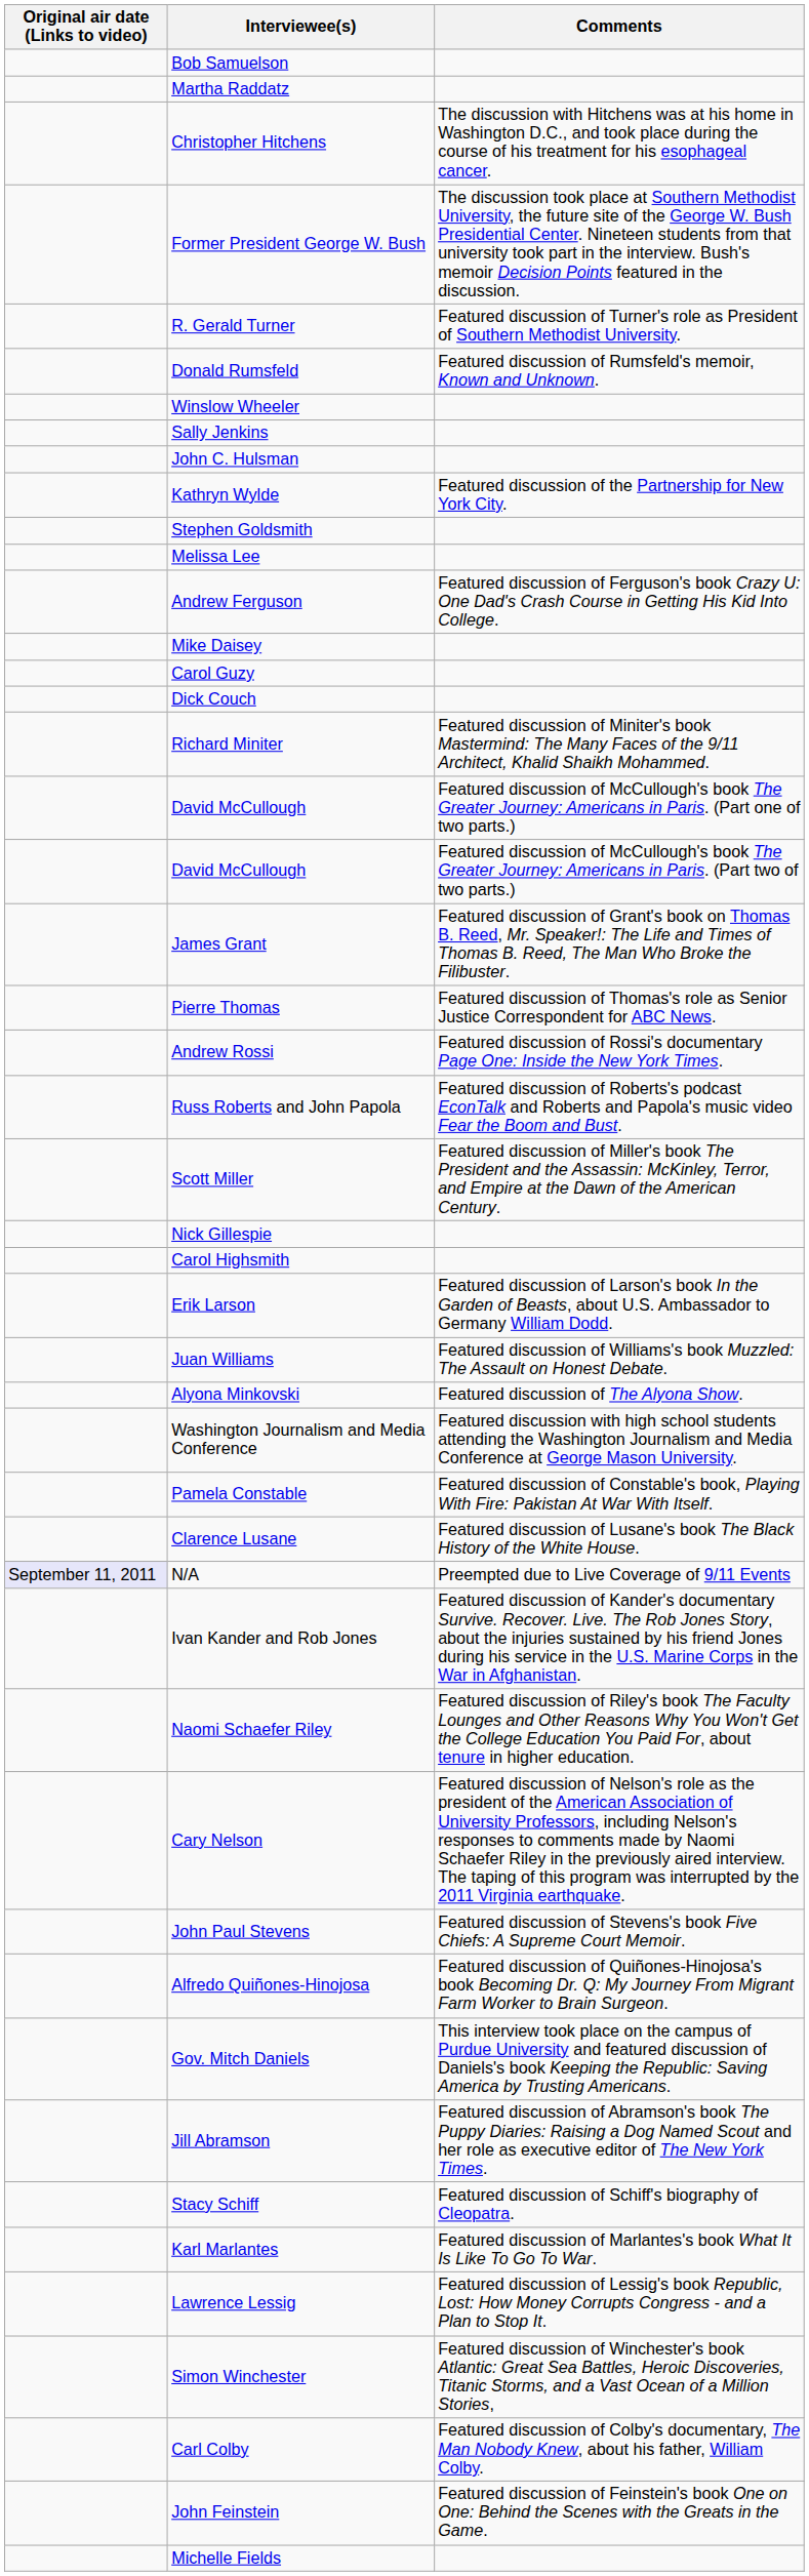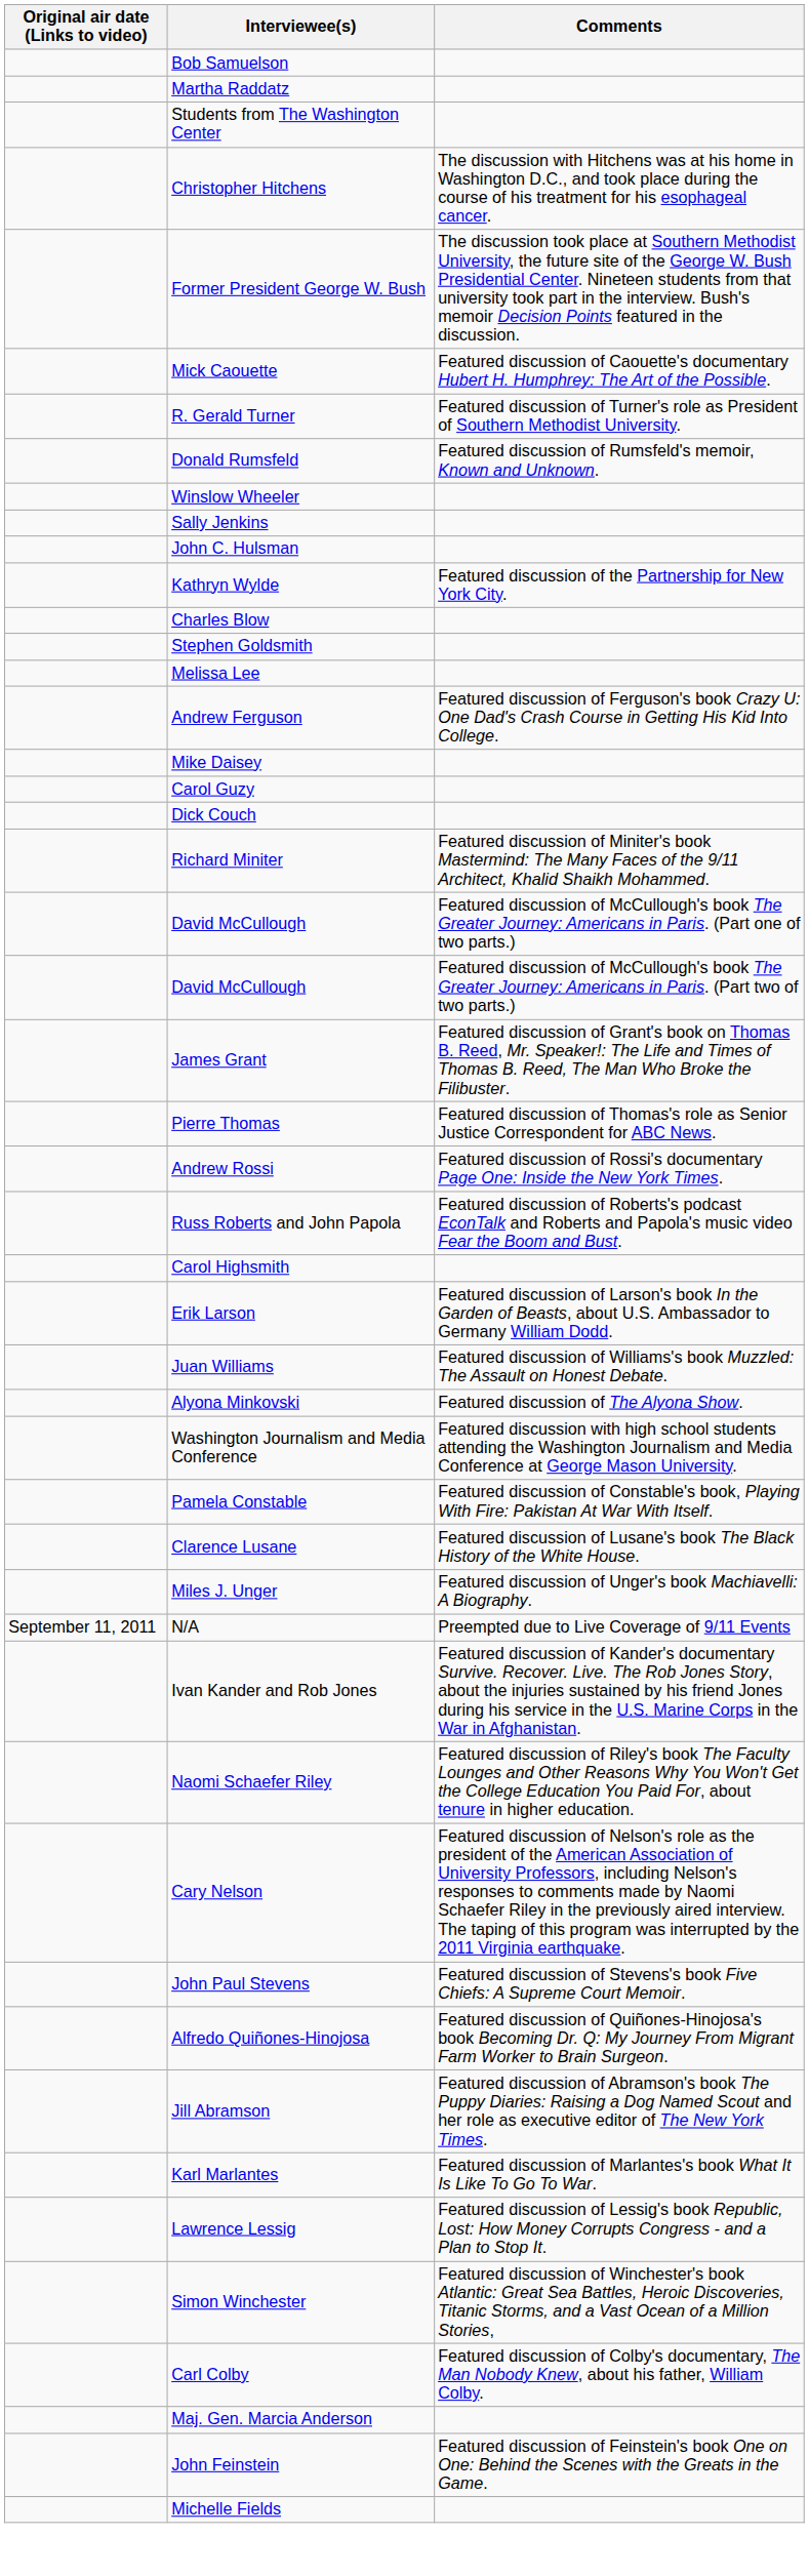 <table class="wikitable">
 <tr>
 <th width="150">Original air date<br>(Links to video)</th>
 <th width="250">Interviewee(s)</th>
 <th width="350">Comments</th>
 </tr>
 <tr>
 <td></td>
 <td><a href='#'>Bob Samuelson</a></td>
 <td></td>
 </tr>
 <tr>
 <td></td>
 <td><a href='#'>Martha Raddatz</a></td>
 <td></td>
 </tr>
 <tr>
 <td></td>
+<td>Students from <a href='#'>The Washington Center</a></td>
+<td></td>
+</tr>
+<tr>
+<td></td>
 <td><a href='#'>Christopher Hitchens</a></td>
 <td>The discussion with Hitchens was at his home in Washington D.C., and took place during the course of his treatment for his <a href='#'>esophageal cancer</a>.</td>
 </tr>
 <tr>
 <td></td>
 <td><a href='#'>Former President George W. Bush</a></td>
 <td>The discussion took place at <a href='#'>Southern Methodist University</a>, the future site of the <a href='#'>George W. Bush Presidential Center</a>. Nineteen students from that university took part in the interview. Bush's memoir <em><a href='#'>Decision Points</a></em> featured in the discussion.</td>
+</tr>
+<tr>
+<td></td>
+<td><a href='#'>Mick Caouette</a></td>
+<td>Featured discussion of Caouette's documentary <em><a href='#'>Hubert H. Humphrey: The Art of the Possible</a></em>.</td>
 </tr>
 <tr>
 <td></td>
 <td><a href='#'>R. Gerald Turner</a></td>
 <td>Featured discussion of Turner's role as President of <a href='#'>Southern Methodist University</a>.</td>
 </tr>
 <tr>
 <td></td>
 <td><a href='#'>Donald Rumsfeld</a></td>
 <td>Featured discussion of Rumsfeld's memoir, <em><a href='#'>Known and Unknown</a></em>.</td>
 </tr>
 <tr>
 <td></td>
 <td><a href='#'>Winslow Wheeler</a></td>
 <td></td>
 </tr>
 <tr>
 <td></td>
 <td><a href='#'>Sally Jenkins</a></td>
 <td></td>
 </tr>
 <tr>
 <td></td>
 <td><a href='#'>John C. Hulsman</a></td>
 <td></td>
 </tr>
 <tr>
 <td></td>
 <td><a href='#'>Kathryn Wylde</a></td>
 <td>Featured discussion of the <a href='#'>Partnership for New York City</a>.</td>
+</tr>
+<tr>
+<td></td>
+<td><a href='#'>Charles Blow</a></td>
+<td></td>
 </tr>
 <tr>
 <td></td>
 <td><a href='#'>Stephen Goldsmith</a></td>
 <td></td>
 </tr>
 <tr>
 <td></td>
 <td><a href='#'>Melissa Lee</a></td>
 <td></td>
 </tr>
 <tr>
 <td></td>
 <td><a href='#'>Andrew Ferguson</a></td>
 <td>Featured discussion of Ferguson's book <em>Crazy U: One Dad's Crash Course in Getting His Kid Into College</em>.</td>
 </tr>
 <tr>
 <td></td>
 <td><a href='#'>Mike Daisey</a></td>
 <td></td>
 </tr>
 <tr>
 <td></td>
 <td><a href='#'>Carol Guzy</a></td>
 <td></td>
 </tr>
 <tr>
 <td></td>
 <td><a href='#'>Dick Couch</a></td>
 <td></td>
 </tr>
 <tr>
 <td></td>
 <td><a href='#'>Richard Miniter</a></td>
 <td>Featured discussion of Miniter's book <em>Mastermind: The Many Faces of the 9/11 Architect, Khalid Shaikh Mohammed</em>.</td>
 </tr>
 <tr>
 <td></td>
 <td><a href='#'>David McCullough</a></td>
 <td>Featured discussion of McCullough's book <em><a href='#'>The Greater Journey: Americans in Paris</a></em>. (Part one of two parts.)</td>
 </tr>
 <tr>
 <td></td>
 <td><a href='#'>David McCullough</a></td>
 <td>Featured discussion of McCullough's book <em><a href='#'>The Greater Journey: Americans in Paris</a></em>. (Part two of two parts.)</td>
 </tr>
 <tr>
 <td></td>
 <td><a href='#'>James Grant</a></td>
 <td>Featured discussion of Grant's book on <a href='#'>Thomas B. Reed</a>, <em>Mr. Speaker!: The Life and Times of Thomas B. Reed, The Man Who Broke the Filibuster</em>.</td>
 </tr>
 <tr>
 <td></td>
 <td><a href='#'>Pierre Thomas</a></td>
 <td>Featured discussion of Thomas's role as Senior Justice Correspondent for <a href='#'>ABC News</a>.</td>
 </tr>
 <tr>
 <td></td>
 <td><a href='#'>Andrew Rossi</a></td>
 <td>Featured discussion of Rossi's documentary <em><a href='#'>Page One: Inside the New York Times</a></em>.</td>
 </tr>
 <tr>
 <td></td>
 <td><a href='#'>Russ Roberts</a> and John Papola</td>
 <td>Featured discussion of Roberts's podcast <em><a href='#'>EconTalk</a></em> and Roberts and Papola's music video <em><a href='#'>Fear the Boom and Bust</a></em>.</td>
 </tr>
 <tr>
 <td></td>
-<td><a href='#'>Scott Miller</a></td>
-<td>Featured discussion of Miller's book <em>The President and the Assassin: McKinley, Terror, and Empire at the Dawn of the American Century</em>.</td>
-</tr>
-<tr>
-<td></td>
-<td><a href='#'>Nick Gillespie</a></td>
-<td></td>
-</tr>
-<tr>
-<td></td>
 <td><a href='#'>Carol Highsmith</a></td>
 <td></td>
 </tr>
 <tr>
 <td></td>
 <td><a href='#'>Erik Larson</a></td>
 <td>Featured discussion of Larson's book <em>In the Garden of Beasts</em>, about U.S. Ambassador to Germany <a href='#'>William Dodd</a>.</td>
 </tr>
 <tr>
 <td></td>
 <td><a href='#'>Juan Williams</a></td>
 <td>Featured discussion of Williams's book <em>Muzzled: The Assault on Honest Debate</em>.</td>
 </tr>
 <tr>
 <td></td>
 <td><a href='#'>Alyona Minkovski</a></td>
 <td>Featured discussion of <em><a href='#'>The Alyona Show</a></em>.</td>
 </tr>
 <tr>
 <td></td>
 <td>Washington Journalism and Media Conference</td>
 <td>Featured discussion with high school students attending the Washington Journalism and Media Conference at <a href='#'>George Mason University</a>.</td>
 </tr>
 <tr>
 <td></td>
 <td><a href='#'>Pamela Constable</a></td>
 <td>Featured discussion of Constable's book, <em>Playing With Fire: Pakistan At War With Itself</em>.</td>
 </tr>
 <tr>
 <td></td>
 <td><a href='#'>Clarence Lusane</a></td>
 <td>Featured discussion of Lusane's book <em>The Black History of the White House</em>.</td>
 </tr>
 <tr>
-<td style="background: lavender;">September 11, 2011</td>
+<td></td>
+<td><a href='#'>Miles J. Unger</a></td>
+<td>Featured discussion of Unger's book <em>Machiavelli: A Biography</em>.</td>
+</tr>
+<tr>
+<td>September 11, 2011</td>
 <td>N/A</td>
 <td>Preempted due to Live Coverage of <a href='#'>9/11 Events</a></td>
 </tr>
 <tr>
 <td></td>
 <td>Ivan Kander and Rob Jones</td>
 <td>Featured discussion of Kander's documentary <em>Survive. Recover. Live. The Rob Jones Story</em>, about the injuries sustained by his friend Jones during his service in the <a href='#'>U.S. Marine Corps</a> in the <a href='#'>War in Afghanistan</a>.</td>
 </tr>
 <tr>
 <td></td>
 <td><a href='#'>Naomi Schaefer Riley</a></td>
 <td>Featured discussion of Riley's book <em>The Faculty Lounges and Other Reasons Why You Won't Get the College Education You Paid For</em>, about <a href='#'>tenure</a> in higher education.</td>
 </tr>
 <tr>
 <td></td>
 <td><a href='#'>Cary Nelson</a></td>
 <td>Featured discussion of Nelson's role as the president of the <a href='#'>American Association of University Professors</a>, including Nelson's responses to comments made by Naomi Schaefer Riley in the previously aired interview. The taping of this program was interrupted by the <a href='#'>2011 Virginia earthquake</a>.</td>
 </tr>
 <tr>
 <td></td>
 <td><a href='#'>John Paul Stevens</a></td>
 <td>Featured discussion of Stevens's book <em>Five Chiefs: A Supreme Court Memoir</em>.</td>
 </tr>
 <tr>
 <td></td>
 <td><a href='#'>Alfredo Quiñones-Hinojosa</a></td>
 <td>Featured discussion of Quiñones-Hinojosa's book <em>Becoming Dr. Q: My Journey From Migrant Farm Worker to Brain Surgeon</em>.</td>
 </tr>
 <tr>
 <td></td>
-<td><a href='#'>Gov. Mitch Daniels</a></td>
-<td>This interview took place on the campus of <a href='#'>Purdue University</a> and featured discussion of Daniels's book <em>Keeping the Republic: Saving America by Trusting Americans</em>.</td>
-</tr>
-<tr>
-<td></td>
 <td><a href='#'>Jill Abramson</a></td>
 <td>Featured discussion of Abramson's book <em>The Puppy Diaries: Raising a Dog Named Scout</em> and her role as executive editor of <em><a href='#'>The New York Times</a></em>.</td>
-</tr>
-<tr>
-<td></td>
-<td><a href='#'>Stacy Schiff</a></td>
-<td>Featured discussion of Schiff's biography of <a href='#'>Cleopatra</a>.</td>
 </tr>
 <tr>
 <td></td>
 <td><a href='#'>Karl Marlantes</a></td>
 <td>Featured discussion of Marlantes's book <em>What It Is Like To Go To War</em>.</td>
 </tr>
 <tr>
 <td></td>
 <td><a href='#'>Lawrence Lessig</a></td>
 <td>Featured discussion of Lessig's book <em>Republic, Lost: How Money Corrupts Congress - and a Plan to Stop It</em>.</td>
 </tr>
 <tr>
 <td></td>
 <td><a href='#'>Simon Winchester</a></td>
 <td>Featured discussion of Winchester's book <em>Atlantic: Great Sea Battles, Heroic Discoveries, Titanic Storms, and a Vast Ocean of a Million Stories</em>,</td>
 </tr>
 <tr>
 <td></td>
 <td><a href='#'>Carl Colby</a></td>
 <td>Featured discussion of Colby's documentary, <em><a href='#'>The Man Nobody Knew</a></em>, about his father, <a href='#'>William Colby</a>.</td>
 </tr>
 <tr>
 <td></td>
+<td><a href='#'>Maj. Gen. Marcia Anderson</a></td>
+<td></td>
+</tr>
+<tr>
+<td></td>
 <td><a href='#'>John Feinstein</a></td>
 <td>Featured discussion of Feinstein's book <em>One on One: Behind the Scenes with the Greats in the Game</em>.</td>
 </tr>
 <tr>
 <td></td>
 <td><a href='#'>Michelle Fields</a></td>
 <td></td>
 </tr>
 </table>
